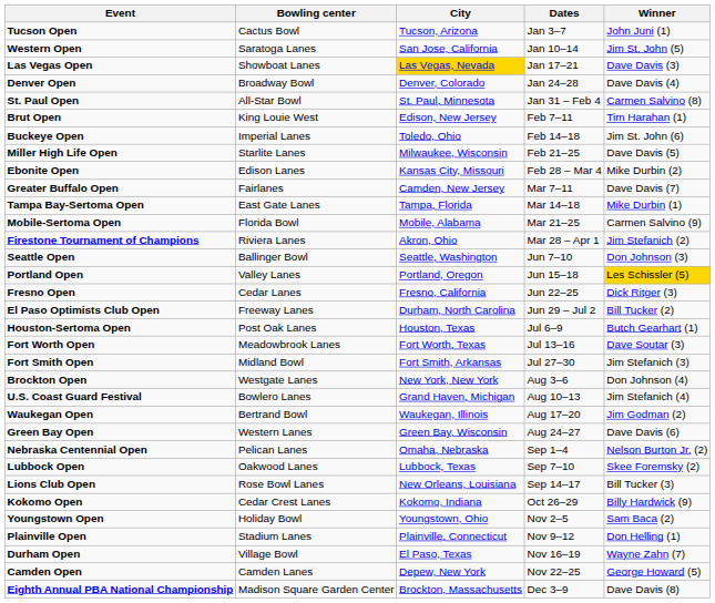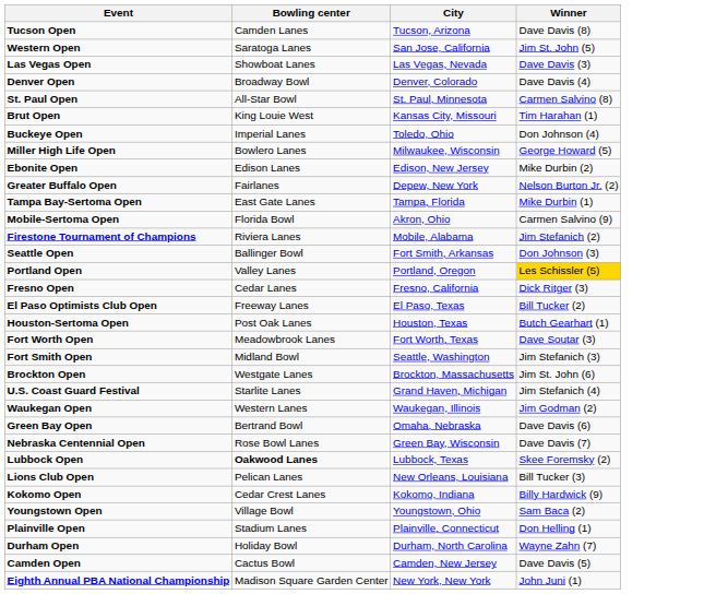 <table class="wikitable">
 <tr>
 <th>Event</th>
 <th>Bowling center</th>
 <th>City</th>
-<th>Dates</th>
 <th>Winner</th>
 </tr>
 <tr>
 <td><strong>Tucson Open</strong></td>
-<td>Cactus Bowl</td>
+<td>Camden Lanes</td>
 <td><a href='#'>Tucson, Arizona</a></td>
-<td>Jan 3–7</td>
-<td><a href='#'>John Juni</a> (1)</td>
+<td>Dave Davis (8)</td>
 </tr>
 <tr>
 <td><strong>Western Open</strong></td>
 <td>Saratoga Lanes</td>
 <td><a href='#'>San Jose, California</a></td>
-<td>Jan 10–14</td>
 <td><a href='#'>Jim St. John</a> (5)</td>
 </tr>
 <tr>
 <td><strong>Las Vegas Open</strong></td>
 <td>Showboat Lanes</td>
-<td style="background: gold;"><a href='#'>Las Vegas, Nevada</a></td>
-<td>Jan 17–21</td>
+<td><a href='#'>Las Vegas, Nevada</a></td>
 <td><a href='#'>Dave Davis</a> (3)</td>
 </tr>
 <tr>
 <td><strong>Denver Open</strong></td>
 <td>Broadway Bowl</td>
 <td><a href='#'>Denver, Colorado</a></td>
-<td>Jan 24–28</td>
 <td>Dave Davis (4)</td>
 </tr>
 <tr>
 <td><strong>St. Paul Open</strong></td>
 <td>All-Star Bowl</td>
 <td><a href='#'>St. Paul, Minnesota</a></td>
-<td>Jan 31 – Feb 4</td>
 <td><a href='#'>Carmen Salvino</a> (8)</td>
 </tr>
 <tr>
 <td><strong>Brut Open</strong></td>
 <td>King Louie West</td>
-<td><a href='#'>Edison, New Jersey</a></td>
-<td>Feb 7–11</td>
+<td><a href='#'>Kansas City, Missouri</a></td>
 <td><a href='#'>Tim Harahan</a> (1)</td>
 </tr>
 <tr>
 <td><strong>Buckeye Open</strong></td>
 <td>Imperial Lanes</td>
 <td><a href='#'>Toledo, Ohio</a></td>
-<td>Feb 14–18</td>
-<td>Jim St. John (6)</td>
+<td>Don Johnson (4)</td>
 </tr>
 <tr>
 <td><strong>Miller High Life Open</strong></td>
-<td>Starlite Lanes</td>
+<td>Bowlero Lanes</td>
 <td><a href='#'>Milwaukee, Wisconsin</a></td>
-<td>Feb 21–25</td>
-<td>Dave Davis (5)</td>
+<td><a href='#'>George Howard</a> (5)</td>
 </tr>
 <tr>
 <td><strong>Ebonite Open</strong></td>
 <td>Edison Lanes</td>
-<td><a href='#'>Kansas City, Missouri</a></td>
-<td>Feb 28 – Mar 4</td>
+<td><a href='#'>Edison, New Jersey</a></td>
 <td>Mike Durbin (2)</td>
 </tr>
 <tr>
 <td><strong>Greater Buffalo Open</strong></td>
 <td>Fairlanes</td>
-<td><a href='#'>Camden, New Jersey</a></td>
-<td>Mar 7–11</td>
-<td>Dave Davis (7)</td>
+<td><a href='#'>Depew, New York</a></td>
+<td><a href='#'>Nelson Burton Jr.</a> (2)</td>
 </tr>
 <tr>
 <td><strong>Tampa Bay-Sertoma Open</strong></td>
 <td>East Gate Lanes</td>
 <td><a href='#'>Tampa, Florida</a></td>
-<td>Mar 14–18</td>
 <td><a href='#'>Mike Durbin</a> (1)</td>
 </tr>
 <tr>
 <td><strong>Mobile-Sertoma Open</strong></td>
 <td>Florida Bowl</td>
-<td><a href='#'>Mobile, Alabama</a></td>
-<td>Mar 21–25</td>
+<td><a href='#'>Akron, Ohio</a></td>
 <td>Carmen Salvino (9)</td>
 </tr>
 <tr>
 <td><strong><a href='#'>Firestone Tournament of Champions</a></strong></td>
 <td>Riviera Lanes</td>
-<td><a href='#'>Akron, Ohio</a></td>
-<td>Mar 28 – Apr 1</td>
+<td><a href='#'>Mobile, Alabama</a></td>
 <td><a href='#'>Jim Stefanich</a> (2)</td>
 </tr>
 <tr>
 <td><strong>Seattle Open</strong></td>
 <td>Ballinger Bowl</td>
-<td><a href='#'>Seattle, Washington</a></td>
-<td>Jun 7–10</td>
+<td><a href='#'>Fort Smith, Arkansas</a></td>
 <td><a href='#'>Don Johnson</a> (3)</td>
 </tr>
 <tr>
 <td><strong>Portland Open</strong></td>
 <td>Valley Lanes</td>
 <td><a href='#'>Portland, Oregon</a></td>
-<td>Jun 15–18</td>
 <td style="background: gold;">Les Schissler (5)</td>
 </tr>
 <tr>
 <td><strong>Fresno Open</strong></td>
 <td>Cedar Lanes</td>
 <td><a href='#'>Fresno, California</a></td>
-<td>Jun 22–25</td>
 <td><a href='#'>Dick Ritger</a> (3)</td>
 </tr>
 <tr>
 <td><strong>El Paso Optimists Club Open</strong></td>
 <td>Freeway Lanes</td>
-<td><a href='#'>Durham, North Carolina</a></td>
-<td>Jun 29 – Jul 2</td>
+<td><a href='#'>El Paso, Texas</a></td>
 <td><a href='#'>Bill Tucker</a> (2)</td>
 </tr>
 <tr>
 <td><strong>Houston-Sertoma Open</strong></td>
 <td>Post Oak Lanes</td>
 <td><a href='#'>Houston, Texas</a></td>
-<td>Jul 6–9</td>
 <td><a href='#'>Butch Gearhart</a> (1)</td>
 </tr>
 <tr>
 <td><strong>Fort Worth Open</strong></td>
 <td>Meadowbrook Lanes</td>
 <td><a href='#'>Fort Worth, Texas</a></td>
-<td>Jul 13–16</td>
 <td><a href='#'>Dave Soutar</a> (3)</td>
 </tr>
 <tr>
 <td><strong>Fort Smith Open</strong></td>
 <td>Midland Bowl</td>
-<td><a href='#'>Fort Smith, Arkansas</a></td>
-<td>Jul 27–30</td>
+<td><a href='#'>Seattle, Washington</a></td>
 <td>Jim Stefanich (3)</td>
 </tr>
 <tr>
 <td><strong>Brockton Open</strong></td>
 <td>Westgate Lanes</td>
-<td><a href='#'>New York, New York</a></td>
-<td>Aug 3–6</td>
-<td>Don Johnson (4)</td>
+<td><a href='#'>Brockton, Massachusetts</a></td>
+<td>Jim St. John (6)</td>
 </tr>
 <tr>
 <td><strong>U.S. Coast Guard Festival</strong></td>
-<td>Bowlero Lanes</td>
+<td>Starlite Lanes</td>
 <td><a href='#'>Grand Haven, Michigan</a></td>
-<td>Aug 10–13</td>
 <td>Jim Stefanich (4)</td>
 </tr>
 <tr>
 <td><strong>Waukegan Open</strong></td>
-<td>Bertrand Bowl</td>
+<td>Western Lanes</td>
 <td><a href='#'>Waukegan, Illinois</a></td>
-<td>Aug 17–20</td>
 <td><a href='#'>Jim Godman</a> (2)</td>
 </tr>
 <tr>
 <td><strong>Green Bay Open</strong></td>
-<td>Western Lanes</td>
-<td><a href='#'>Green Bay, Wisconsin</a></td>
-<td>Aug 24–27</td>
+<td>Bertrand Bowl</td>
+<td><a href='#'>Omaha, Nebraska</a></td>
 <td>Dave Davis (6)</td>
 </tr>
 <tr>
 <td><strong>Nebraska Centennial Open</strong></td>
-<td>Pelican Lanes</td>
-<td><a href='#'>Omaha, Nebraska</a></td>
-<td>Sep 1–4</td>
-<td><a href='#'>Nelson Burton Jr.</a> (2)</td>
+<td>Rose Bowl Lanes</td>
+<td><a href='#'>Green Bay, Wisconsin</a></td>
+<td>Dave Davis (7)</td>
 </tr>
 <tr>
 <td><strong>Lubbock Open</strong></td>
-<td>Oakwood Lanes</td>
+<td><strong>Oakwood Lanes</strong></td>
 <td><a href='#'>Lubbock, Texas</a></td>
-<td>Sep 7–10</td>
 <td><a href='#'>Skee Foremsky</a> (2)</td>
 </tr>
 <tr>
 <td><strong>Lions Club Open</strong></td>
-<td>Rose Bowl Lanes</td>
+<td>Pelican Lanes</td>
 <td><a href='#'>New Orleans, Louisiana</a></td>
-<td>Sep 14–17</td>
 <td>Bill Tucker (3)</td>
 </tr>
 <tr>
 <td><strong>Kokomo Open</strong></td>
 <td>Cedar Crest Lanes</td>
 <td><a href='#'>Kokomo, Indiana</a></td>
-<td>Oct 26–29</td>
 <td><a href='#'>Billy Hardwick</a> (9)</td>
 </tr>
 <tr>
 <td><strong>Youngstown Open</strong></td>
-<td>Holiday Bowl</td>
+<td>Village Bowl</td>
 <td><a href='#'>Youngstown, Ohio</a></td>
-<td>Nov 2–5</td>
 <td><a href='#'>Sam Baca</a> (2)</td>
 </tr>
 <tr>
 <td><strong>Plainville Open</strong></td>
 <td>Stadium Lanes</td>
 <td><a href='#'>Plainville, Connecticut</a></td>
-<td>Nov 9–12</td>
 <td><a href='#'>Don Helling</a> (1)</td>
 </tr>
 <tr>
 <td><strong>Durham Open</strong></td>
-<td>Village Bowl</td>
-<td><a href='#'>El Paso, Texas</a></td>
-<td>Nov 16–19</td>
+<td>Holiday Bowl</td>
+<td><a href='#'>Durham, North Carolina</a></td>
 <td><a href='#'>Wayne Zahn</a> (7)</td>
 </tr>
 <tr>
 <td><strong>Camden Open</strong></td>
-<td>Camden Lanes</td>
-<td><a href='#'>Depew, New York</a></td>
-<td>Nov 22–25</td>
-<td><a href='#'>George Howard</a> (5)</td>
+<td>Cactus Bowl</td>
+<td><a href='#'>Camden, New Jersey</a></td>
+<td>Dave Davis (5)</td>
 </tr>
 <tr>
 <td><strong><a href='#'>Eighth Annual PBA National Championship</a></strong></td>
 <td>Madison Square Garden Center</td>
-<td><a href='#'>Brockton, Massachusetts</a></td>
-<td>Dec 3–9</td>
-<td>Dave Davis (8)</td>
+<td><a href='#'>New York, New York</a></td>
+<td><a href='#'>John Juni</a> (1)</td>
 </tr>
 </table>
